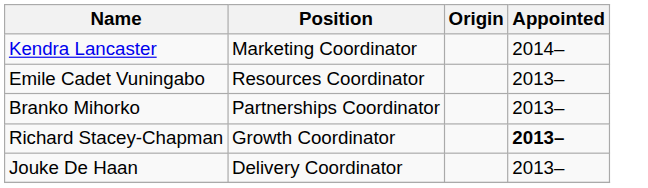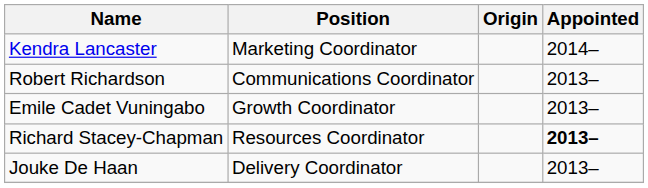 <table class="wikitable">
 <tr>
 <th>Name</th>
 <th>Position</th>
 <th>Origin</th>
 <th>Appointed</th>
 </tr>
 <tr>
 <td><a href='#'>Kendra Lancaster</a></td>
 <td>Marketing Coordinator</td>
 <td></td>
 <td>2014–</td>
 </tr>
 <tr>
-<td>Emile Cadet Vuningabo</td>
-<td>Resources Coordinator</td>
+<td>Robert Richardson</td>
+<td>Communications Coordinator</td>
 <td></td>
 <td>2013–</td>
 </tr>
 <tr>
-<td>Branko Mihorko</td>
-<td>Partnerships Coordinator</td>
+<td>Emile Cadet Vuningabo</td>
+<td>Growth Coordinator</td>
 <td></td>
 <td>2013–</td>
 </tr>
 <tr>
 <td>Richard Stacey-Chapman</td>
-<td>Growth Coordinator</td>
+<td>Resources Coordinator</td>
 <td></td>
 <td><strong>2013–</strong></td>
 </tr>
 <tr>
 <td>Jouke De Haan</td>
 <td>Delivery Coordinator</td>
 <td></td>
 <td>2013–</td>
 </tr>
 <tr>
 </tr>
 </table>
